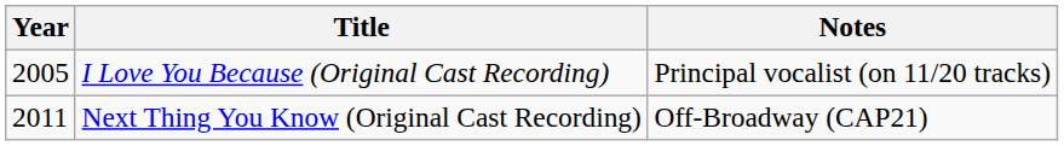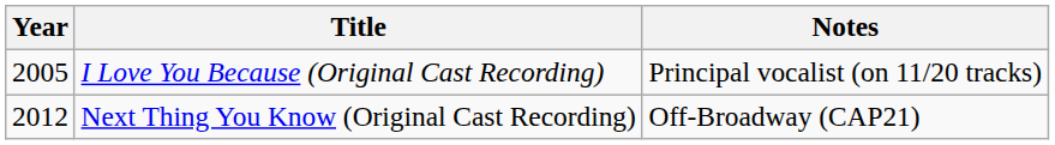 <table class="wikitable">
 <tr>
 <th>Year</th>
 <th>Title</th>
 <th>Notes</th>
 </tr>
 <tr>
 <td>2005</td>
 <td><em><a href='#'>I Love You Because</a> (Original Cast Recording)</em></td>
 <td>Principal vocalist (on 11/20 tracks)</td>
 </tr>
 <tr>
-<td>2011</td>
+<td>2012</td>
 <td><a href='#'>Next Thing You Know</a> (Original Cast Recording)</td>
 <td>Off-Broadway (CAP21)</td>
 </tr>
 </table>
